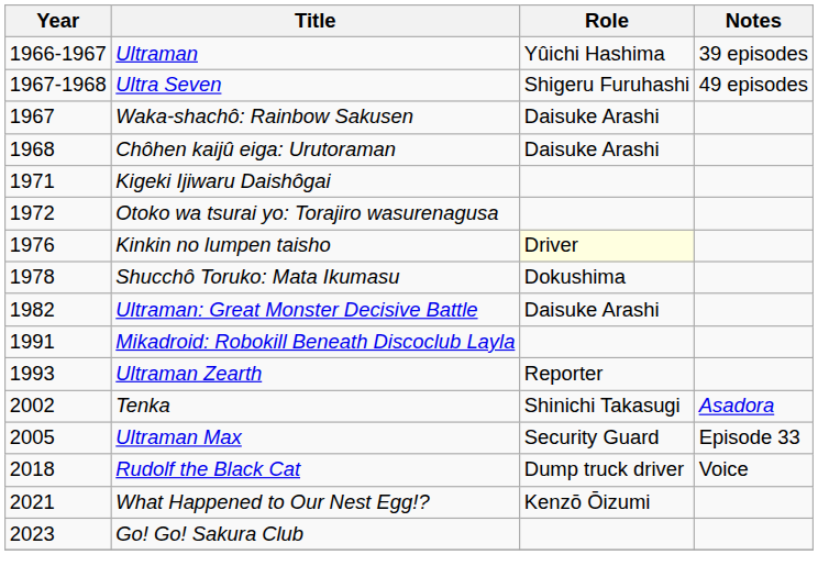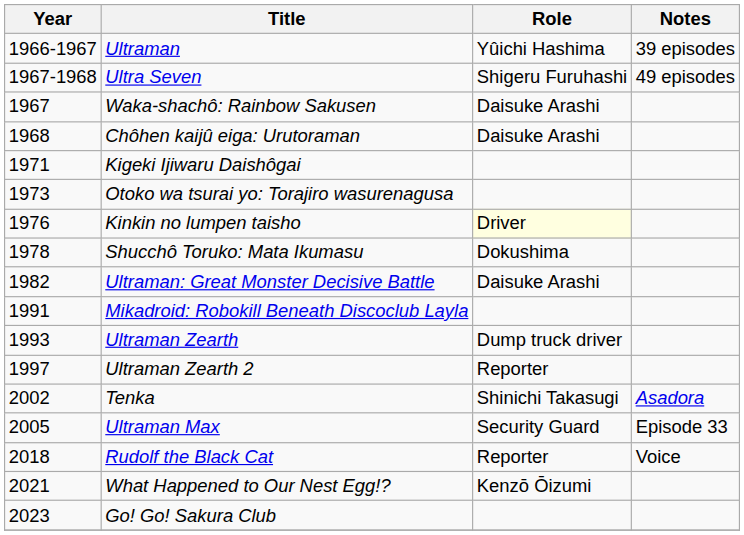 <table class="wikitable">
 <tr>
 <th>Year</th>
 <th>Title</th>
 <th>Role</th>
 <th>Notes</th>
 </tr>
 <tr>
 <td>1966-1967</td>
 <td><em><a href='#'>Ultraman</a></em></td>
 <td>Yûichi Hashima</td>
 <td>39 episodes</td>
 </tr>
 <tr>
 <td>1967-1968</td>
 <td><em><a href='#'>Ultra Seven</a></em></td>
 <td>Shigeru Furuhashi</td>
 <td>49 episodes</td>
 </tr>
 <tr>
 <td>1967</td>
 <td><em>Waka-shachô: Rainbow Sakusen</em></td>
 <td>Daisuke Arashi</td>
 <td></td>
 </tr>
 <tr>
 <td>1968</td>
 <td><em>Chôhen kaijû eiga: Urutoraman</em></td>
 <td>Daisuke Arashi</td>
 <td></td>
 </tr>
 <tr>
 <td>1971</td>
 <td><em>Kigeki Ijiwaru Daishôgai</em></td>
 <td></td>
 <td></td>
 </tr>
 <tr>
-<td>1972</td>
+<td>1973</td>
 <td><em>Otoko wa tsurai yo: Torajiro wasurenagusa</em></td>
 <td></td>
 <td></td>
 </tr>
 <tr>
 <td>1976</td>
 <td><em>Kinkin no lumpen taisho</em></td>
 <td style="background: lightyellow;">Driver</td>
 <td></td>
 </tr>
 <tr>
 <td>1978</td>
 <td><em>Shucchô Toruko: Mata Ikumasu</em></td>
 <td>Dokushima</td>
 <td></td>
 </tr>
 <tr>
 <td>1982</td>
 <td><em><a href='#'>Ultraman: Great Monster Decisive Battle</a></em></td>
 <td>Daisuke Arashi</td>
 <td></td>
 </tr>
 <tr>
 <td>1991</td>
 <td><em><a href='#'>Mikadroid: Robokill Beneath Discoclub Layla</a></em></td>
 <td></td>
 <td></td>
 </tr>
 <tr>
 <td>1993</td>
 <td><em><a href='#'>Ultraman Zearth</a></em></td>
+<td>Dump truck driver</td>
+<td></td>
+</tr>
+<tr>
+<td>1997</td>
+<td><em>Ultraman Zearth 2</em></td>
 <td>Reporter</td>
 <td></td>
 </tr>
 <tr>
 <td>2002</td>
 <td><em>Tenka</em></td>
 <td>Shinichi Takasugi</td>
 <td><em><a href='#'>Asadora</a></em></td>
 </tr>
 <tr>
 <td>2005</td>
 <td><em><a href='#'>Ultraman Max</a></em></td>
 <td>Security Guard</td>
 <td>Episode 33</td>
 </tr>
 <tr>
 <td>2018</td>
 <td><em><a href='#'>Rudolf the Black Cat</a></em></td>
-<td>Dump truck driver</td>
+<td>Reporter</td>
 <td>Voice</td>
 </tr>
 <tr>
 <td>2021</td>
 <td><em>What Happened to Our Nest Egg!?</em></td>
 <td>Kenzō Ōizumi</td>
 <td></td>
 </tr>
 <tr>
 <td>2023</td>
 <td><em>Go! Go! Sakura Club</em></td>
 <td></td>
 <td></td>
 </tr>
 <tr>
 </tr>
 </table>
